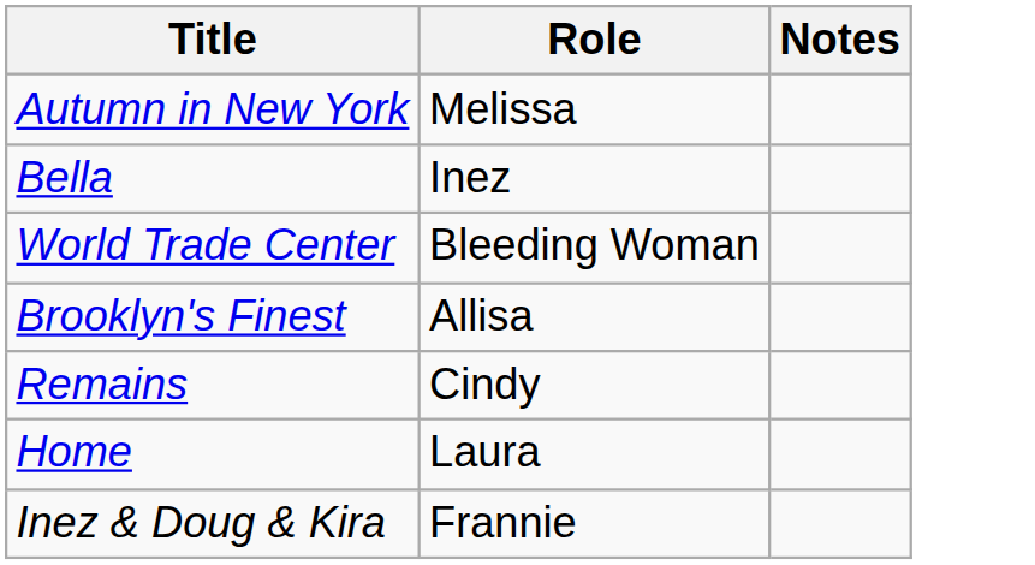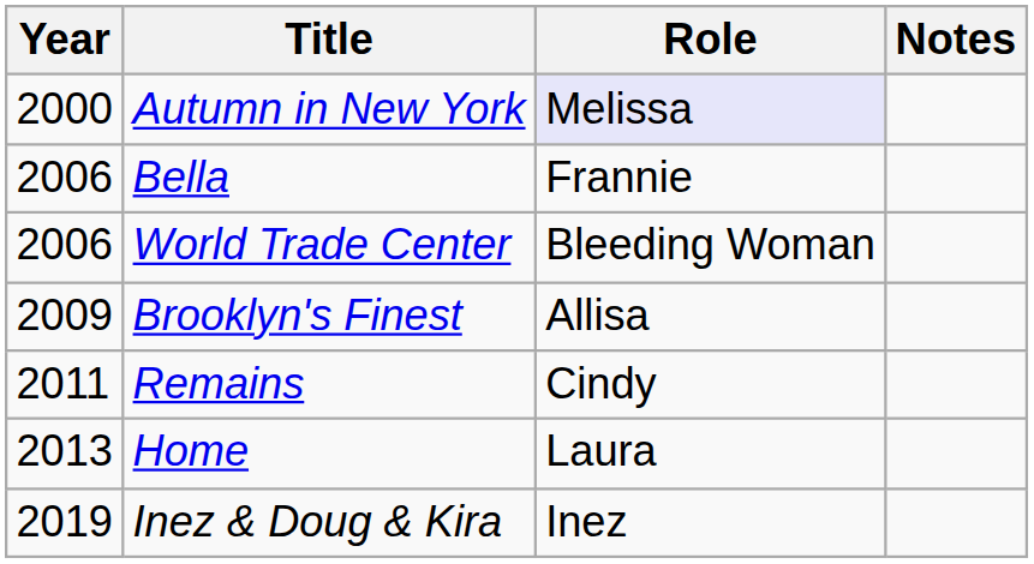 <table class="wikitable sortable">
 <tr>
+<th>Year</th>
 <th>Title</th>
 <th>Role</th>
 <th class="unsortable">Notes</th>
 </tr>
 <tr>
+<td>2000</td>
 <td><em><a href='#'>Autumn in New York</a></em></td>
-<td>Melissa</td>
+<td style="background: lavender;">Melissa</td>
 <td></td>
 </tr>
 <tr>
+<td>2006</td>
 <td><em><a href='#'>Bella</a></em></td>
-<td>Inez</td>
+<td>Frannie</td>
 <td></td>
 </tr>
 <tr>
+<td>2006</td>
 <td><em><a href='#'>World Trade Center</a></em></td>
 <td>Bleeding Woman</td>
 <td></td>
 </tr>
 <tr>
+<td>2009</td>
 <td><em><a href='#'>Brooklyn's Finest</a></em></td>
 <td>Allisa</td>
 <td></td>
 </tr>
 <tr>
+<td>2011</td>
 <td><em><a href='#'>Remains</a></em></td>
 <td>Cindy</td>
 <td></td>
 </tr>
 <tr>
+<td>2013</td>
 <td><em><a href='#'>Home</a></em></td>
 <td>Laura</td>
 <td></td>
 </tr>
 <tr>
+<td>2019</td>
 <td><em>Inez & Doug & Kira</em></td>
-<td>Frannie</td>
+<td>Inez</td>
 <td></td>
 </tr>
 </table>
